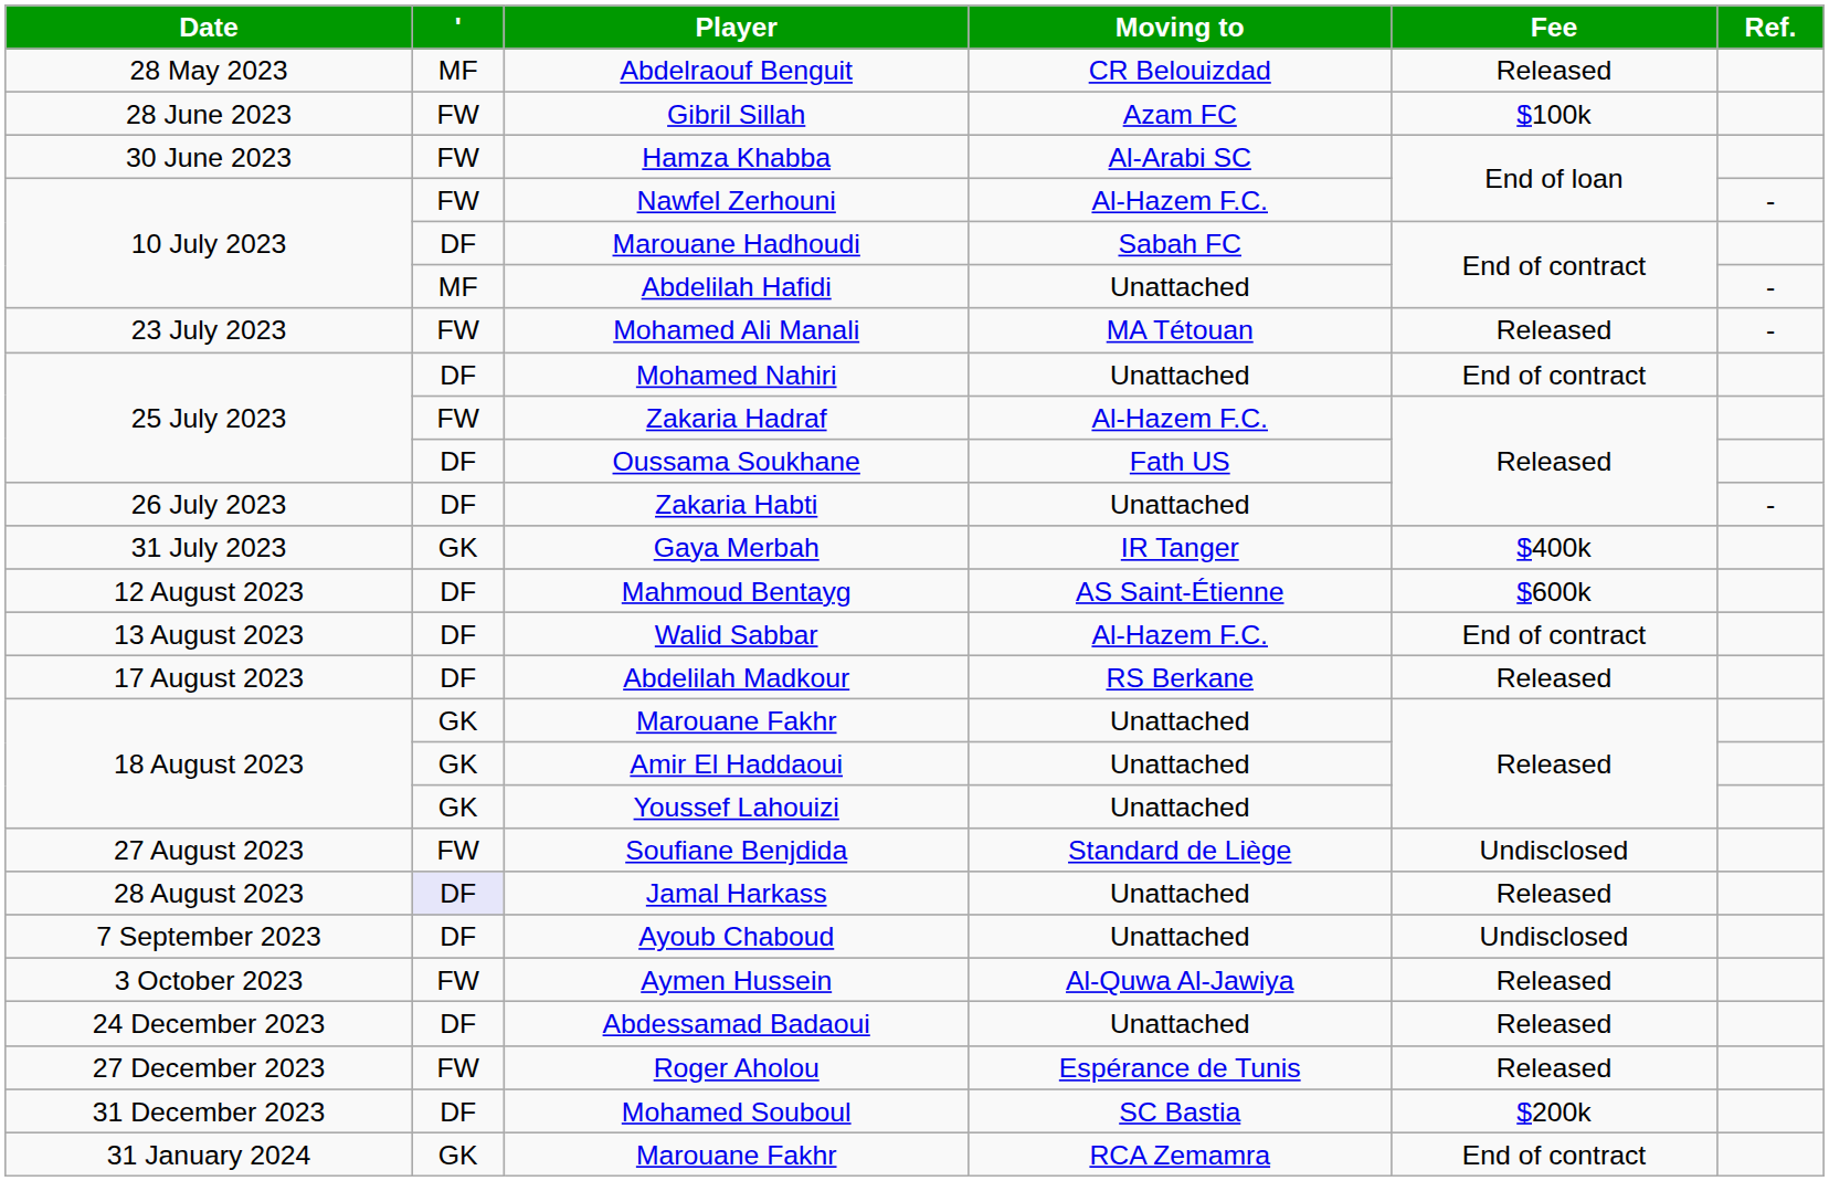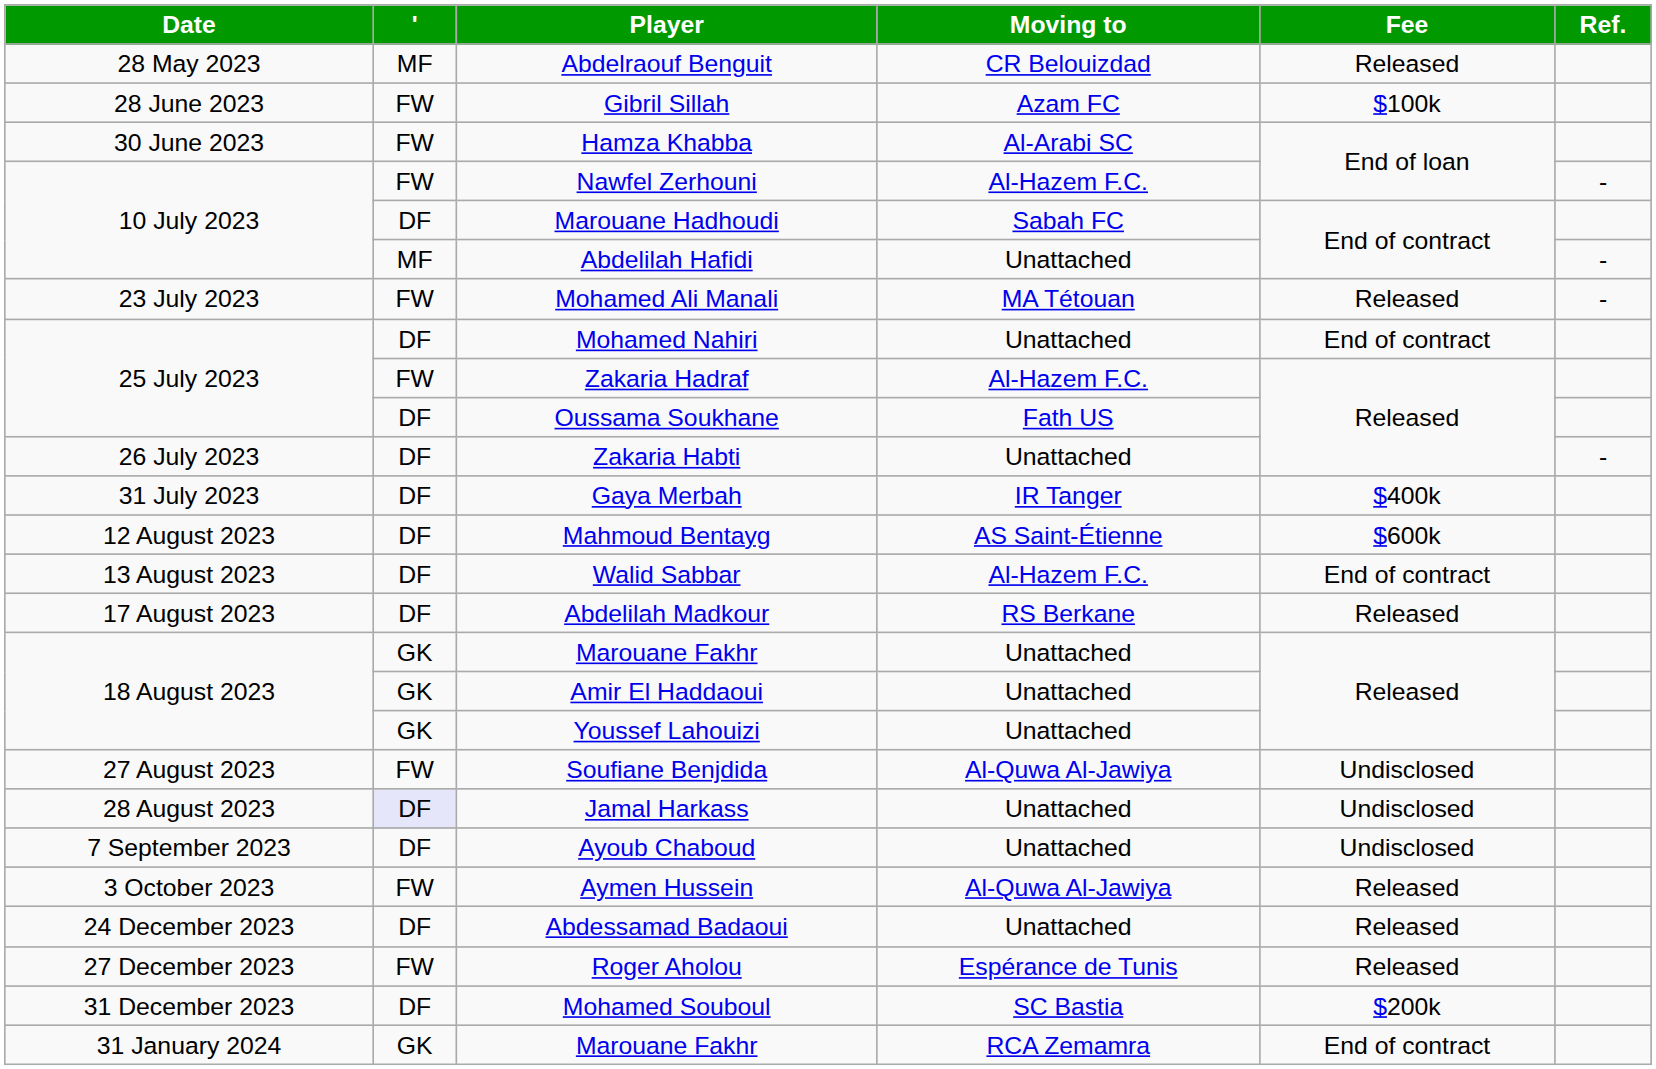 <table class="wikitable sortable" style="width:80%; text-align:center; font-size:95%; text-align:centre;">
 <tr>
 <th style="background:#009900; color:white;">Date</th>
 <th style="background:#009900; color:white;">'</th>
 <th style="background:#009900; color:white;">Player</th>
 <th style="background:#009900; color:white;">Moving to</th>
 <th style="background:#009900; color:white;">Fee</th>
 <th style="background:#009900; color:white;">Ref.</th>
 </tr>
 <tr>
 <td>28 May 2023</td>
 <td>MF</td>
 <td> <a href='#'>Abdelraouf Benguit</a></td>
 <td> <a href='#'>CR Belouizdad</a></td>
 <td>Released</td>
 <td></td>
 </tr>
 <tr>
 <td>28 June 2023</td>
 <td>FW</td>
 <td> <a href='#'>Gibril Sillah</a></td>
 <td> <a href='#'>Azam FC</a></td>
 <td><a href='#'>$</a>100k</td>
 <td></td>
 </tr>
 <tr>
 <td>30 June 2023</td>
 <td>FW</td>
 <td> <a href='#'>Hamza Khabba</a></td>
 <td> <a href='#'>Al-Arabi SC</a></td>
 <td rowspan="2">End of loan</td>
 <td></td>
 </tr>
 <tr>
 <td rowspan="3">10 July 2023</td>
 <td>FW</td>
 <td> <a href='#'>Nawfel Zerhouni</a></td>
 <td> <a href='#'>Al-Hazem F.C.</a></td>
 <td>-</td>
 </tr>
 <tr>
 <td>DF</td>
 <td> <a href='#'>Marouane Hadhoudi</a></td>
 <td> <a href='#'>Sabah FC</a></td>
 <td rowspan="2">End of contract</td>
 <td></td>
 </tr>
 <tr>
 <td>MF</td>
 <td> <a href='#'>Abdelilah Hafidi</a></td>
 <td>Unattached</td>
 <td>-</td>
 </tr>
 <tr>
 <td>23 July 2023</td>
 <td>FW</td>
 <td> <a href='#'>Mohamed Ali Manali</a></td>
 <td><a href='#'>MA Tétouan</a></td>
 <td>Released</td>
 <td>-</td>
 </tr>
 <tr>
 <td rowspan="3">25 July 2023</td>
 <td>DF</td>
 <td> <a href='#'>Mohamed Nahiri</a></td>
 <td>Unattached</td>
 <td>End of contract</td>
 <td></td>
 </tr>
 <tr>
 <td>FW</td>
 <td> <a href='#'>Zakaria Hadraf</a></td>
 <td> <a href='#'>Al-Hazem F.C.</a></td>
 <td rowspan="3">Released</td>
 <td></td>
 </tr>
 <tr>
 <td>DF</td>
 <td> <a href='#'>Oussama Soukhane</a></td>
 <td><a href='#'>Fath US</a></td>
 <td></td>
 </tr>
 <tr>
 <td>26 July 2023</td>
 <td>DF</td>
 <td> <a href='#'>Zakaria Habti</a></td>
 <td>Unattached</td>
 <td>-</td>
 </tr>
 <tr>
 <td>31 July 2023</td>
-<td>GK</td>
+<td>DF</td>
 <td> <a href='#'>Gaya Merbah</a></td>
 <td><a href='#'>IR Tanger</a></td>
 <td><a href='#'>$</a>400k</td>
 <td></td>
 </tr>
 <tr>
 <td>12 August 2023</td>
 <td>DF</td>
 <td> <a href='#'>Mahmoud Bentayg</a></td>
 <td> <a href='#'>AS Saint-Étienne</a></td>
 <td><a href='#'>$</a>600k</td>
 <td></td>
 </tr>
 <tr>
 <td>13 August 2023</td>
 <td>DF</td>
 <td> <a href='#'>Walid Sabbar</a></td>
 <td> <a href='#'>Al-Hazem F.C.</a></td>
 <td>End of contract</td>
 <td></td>
 </tr>
 <tr>
 <td>17 August 2023</td>
 <td>DF</td>
 <td> <a href='#'>Abdelilah Madkour</a></td>
 <td><a href='#'>RS Berkane</a></td>
 <td>Released</td>
 <td></td>
 </tr>
 <tr>
 <td rowspan="3">18 August 2023</td>
 <td>GK</td>
 <td> <a href='#'>Marouane Fakhr</a></td>
 <td>Unattached</td>
 <td rowspan="3">Released</td>
 <td></td>
 </tr>
 <tr>
 <td>GK</td>
 <td> <a href='#'>Amir El Haddaoui</a></td>
 <td>Unattached</td>
 <td></td>
 </tr>
 <tr>
 <td>GK</td>
 <td> <a href='#'>Youssef Lahouizi</a></td>
 <td>Unattached</td>
 <td></td>
 </tr>
 <tr>
 <td>27 August 2023</td>
 <td>FW</td>
 <td> <a href='#'>Soufiane Benjdida</a></td>
-<td> <a href='#'>Standard de Liège</a></td>
+<td><a href='#'>Al-Quwa Al-Jawiya</a></td>
 <td>Undisclosed</td>
 <td></td>
 </tr>
 <tr>
 <td>28 August 2023</td>
 <td style="background: lavender;">DF</td>
 <td> <a href='#'>Jamal Harkass</a></td>
 <td>Unattached</td>
-<td>Released</td>
+<td>Undisclosed</td>
 <td></td>
 </tr>
 <tr>
 <td>7 September 2023</td>
 <td>DF</td>
 <td> <a href='#'>Ayoub Chaboud</a></td>
 <td>Unattached</td>
 <td>Undisclosed</td>
 <td></td>
 </tr>
 <tr>
 <td>3 October 2023</td>
 <td>FW</td>
 <td> <a href='#'>Aymen Hussein</a></td>
 <td><a href='#'>Al-Quwa Al-Jawiya</a></td>
 <td>Released</td>
 <td></td>
 </tr>
 <tr>
 <td>24 December 2023</td>
 <td>DF</td>
 <td> <a href='#'>Abdessamad Badaoui</a></td>
 <td>Unattached</td>
 <td>Released</td>
 <td></td>
 </tr>
 <tr>
 <td>27 December 2023</td>
 <td>FW</td>
 <td> <a href='#'>Roger Aholou</a></td>
 <td> <a href='#'>Espérance de Tunis</a></td>
 <td>Released</td>
 <td></td>
 </tr>
 <tr>
 <td>31 December 2023</td>
 <td>DF</td>
 <td> <a href='#'>Mohamed Souboul</a></td>
 <td> <a href='#'>SC Bastia</a></td>
 <td><a href='#'>$</a>200k</td>
 <td></td>
 </tr>
 <tr>
 <td>31 January 2024</td>
 <td>GK</td>
 <td> <a href='#'>Marouane Fakhr</a></td>
 <td><a href='#'>RCA Zemamra</a></td>
 <td>End of contract</td>
 <td></td>
 </tr>
 </table>
